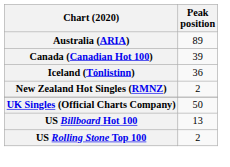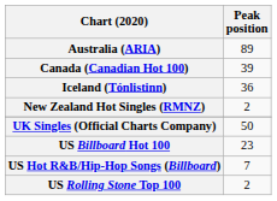 <table class="wikitable sortable plainrowheaders" style="text-align:center">
 <tr>
 <th>Chart (2020)</th>
 <th>Peak<br>position</th>
 </tr>
 <tr>
 <th scope="row">Australia (<a href='#'>ARIA</a>)</th>
 <td>89</td>
 </tr>
 <tr>
 <th scope="row">Canada (<a href='#'>Canadian Hot 100</a>)</th>
 <td>39</td>
 </tr>
 <tr>
 <th scope="row">Iceland (<a href='#'>Tónlistinn</a>)</th>
 <td>36</td>
 </tr>
 <tr>
 <th scope="row">New Zealand Hot Singles (<a href='#'>RMNZ</a>)</th>
 <td>2</td>
 </tr>
 <tr>
 </tr>
 <tr>
 <th scope="row"><a href='#'>UK Singles</a> (Official Charts Company)</th>
 <td>50</td>
 </tr>
 <tr>
 <th scope="row">US <a href='#'><em>Billboard</em> Hot 100</a></th>
-<td>13</td>
+<td>23</td>
+</tr>
+<tr>
+<th scope="row">US <a href='#'>Hot R&B/Hip-Hop Songs</a> (<em><a href='#'>Billboard</a></em>)</th>
+<td>7</td>
 </tr>
 <tr>
 <th scope="row">US <a href='#'><em>Rolling Stone</em> Top 100</a></th>
 <td>2</td>
 </tr>
 </table>
